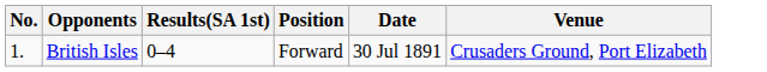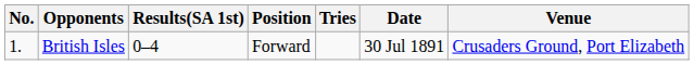 <table class="wikitable unsortable">
 <tr>
 <th>No.</th>
 <th>Opponents</th>
 <th>Results(SA 1st)</th>
 <th>Position</th>
+<th>Tries</th>
 <th>Date</th>
 <th>Venue</th>
 </tr>
 <tr>
 <td>1.</td>
 <td> <a href='#'>British Isles</a></td>
 <td>0–4</td>
 <td>Forward</td>
+<td></td>
 <td>30 Jul 1891</td>
 <td><a href='#'>Crusaders Ground</a>, <a href='#'>Port Elizabeth</a></td>
 </tr>
 </table>
